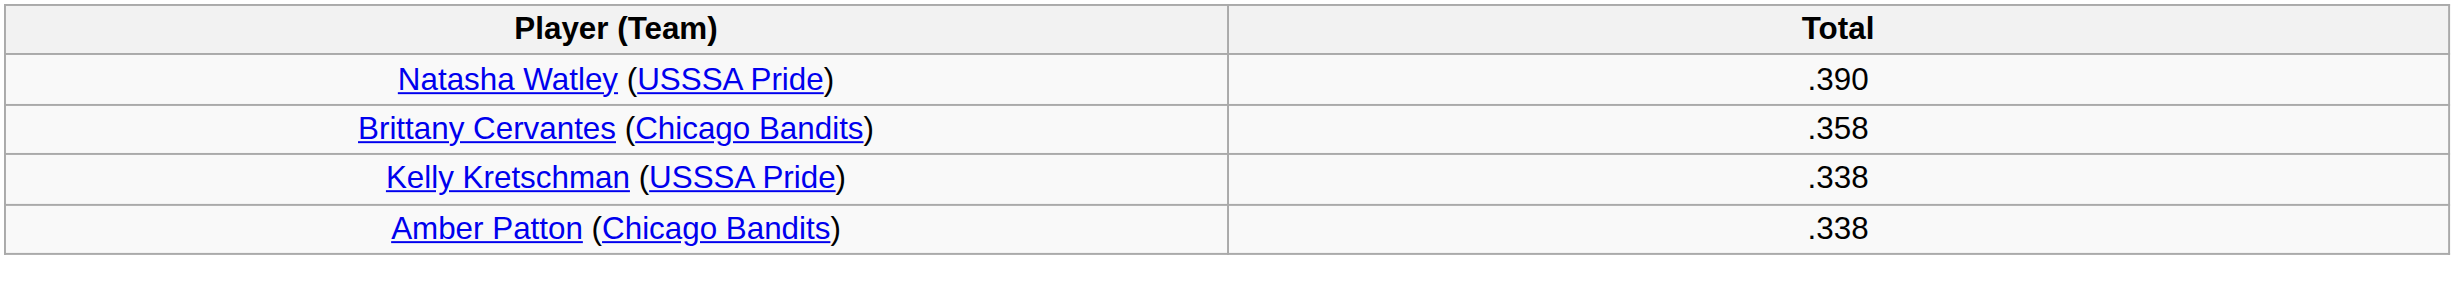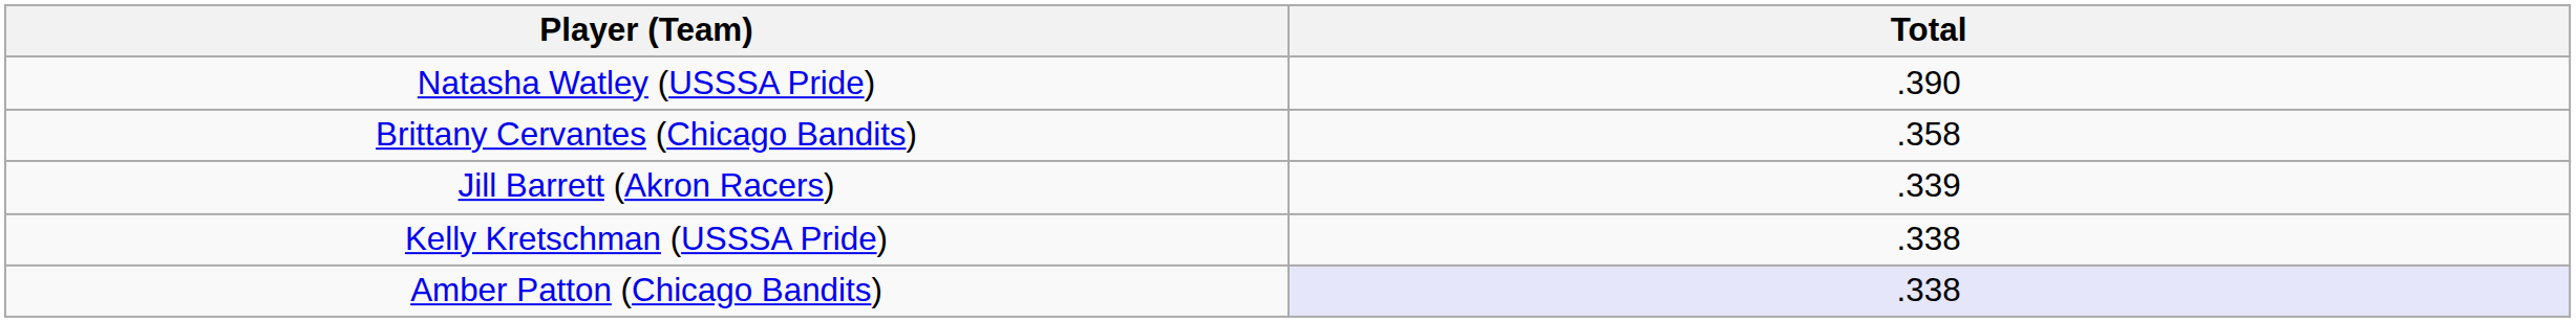 <table class="wikitable" style="text-align:center;">
 <tr>
 <th style="width:15%;">Player (Team)</th>
 <th style="width:15%;">Total</th>
 </tr>
 <tr>
 <td><a href='#'>Natasha Watley</a> (<a href='#'>USSSA Pride</a>)</td>
 <td>.390</td>
 </tr>
 <tr>
 <td><a href='#'>Brittany Cervantes</a> (<a href='#'>Chicago Bandits</a>)</td>
 <td>.358</td>
 </tr>
 <tr>
+<td><a href='#'>Jill Barrett</a> (<a href='#'>Akron Racers</a>)</td>
+<td>.339</td>
+</tr>
+<tr>
 <td><a href='#'>Kelly Kretschman</a> (<a href='#'>USSSA Pride</a>)</td>
 <td>.338</td>
 </tr>
 <tr>
 <td><a href='#'>Amber Patton</a> (<a href='#'>Chicago Bandits</a>)</td>
-<td>.338</td>
+<td style="background: lavender;">.338</td>
 </tr>
 </table>
